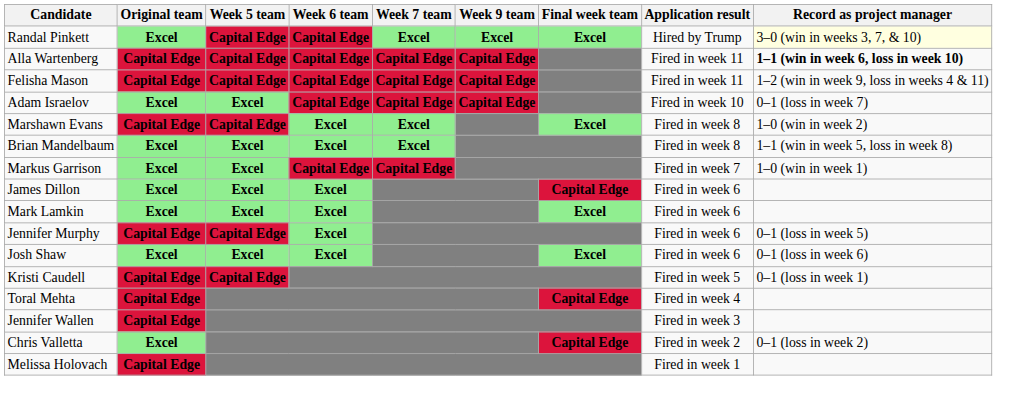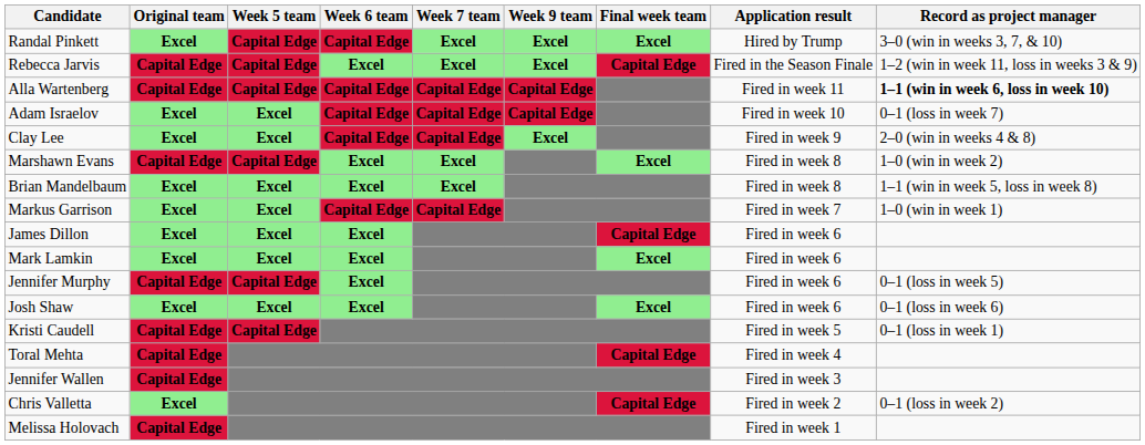 <table class="wikitable">
 <tr>
 <th bgcolor="gray">Candidate</th>
 <th bgcolor="gray">Original team</th>
 <th bgcolor="gray">Week 5 team</th>
 <th bgcolor="gray">Week 6 team</th>
 <th bgcolor="gray">Week 7 team</th>
 <th bgcolor="gray">Week 9 team</th>
 <th bgcolor="gray">Final week team</th>
 <th bgcolor="gray">Application result</th>
 <th bgcolor="gray">Record as project manager</th>
 </tr>
 <tr>
 <td>Randal Pinkett</td>
 <td style="text-align:center; background:lightgreen;"><strong>Excel</strong></td>
 <td style="text-align:center; background:crimson;"><span><strong>Capital Edge</strong></span></td>
 <td style="text-align:center; background:crimson;"><span><strong>Capital Edge</strong></span></td>
 <td style="text-align:center; background:lightgreen;"><strong>Excel</strong></td>
 <td style="text-align:center; background:lightgreen;"><strong>Excel</strong></td>
 <td style="text-align:center; background:lightgreen;"><strong>Excel</strong></td>
 <td style="text-align:center;">Hired by Trump</td>
-<td style="background: lightyellow;">3–0 (win in weeks 3, 7, & 10)</td>
+<td>3–0 (win in weeks 3, 7, & 10)</td>
+</tr>
+<tr>
+<td>Rebecca Jarvis</td>
+<td style="text-align:center; background:crimson;"><span><strong>Capital Edge</strong></span></td>
+<td style="text-align:center; background:crimson;"><span><strong>Capital Edge</strong></span></td>
+<td style="text-align:center; background:lightgreen;"><strong>Excel</strong></td>
+<td style="text-align:center; background:lightgreen;"><strong>Excel</strong></td>
+<td style="text-align:center; background:lightgreen;"><strong>Excel</strong></td>
+<td style="text-align:center; background:crimson;"><span><strong>Capital Edge</strong></span></td>
+<td style="text-align:center;">Fired in the Season Finale</td>
+<td>1–2 (win in week 11, loss in weeks 3 & 9)</td>
 </tr>
 <tr>
 <td>Alla Wartenberg</td>
 <td style="text-align:center; background:crimson;"><span><strong>Capital Edge</strong></span></td>
 <td style="text-align:center; background:crimson;"><span><strong>Capital Edge</strong></span></td>
 <td style="text-align:center; background:crimson;"><span><strong>Capital Edge</strong></span></td>
 <td style="text-align:center; background:crimson;"><span><strong>Capital Edge</strong></span></td>
 <td style="text-align:center; background:crimson;"><span><strong>Capital Edge</strong></span></td>
 <td style="background:gray;"></td>
 <td style="text-align:center;">Fired in week 11</td>
 <td><strong>1–1 (win in week 6, loss in week 10)</strong></td>
 </tr>
 <tr>
-<td>Felisha Mason</td>
-<td style="text-align:center; background:crimson;"><span><strong>Capital Edge</strong></span></td>
-<td style="text-align:center; background:crimson;"><span><strong>Capital Edge</strong></span></td>
-<td style="text-align:center; background:crimson;"><span><strong>Capital Edge</strong></span></td>
-<td style="text-align:center; background:crimson;"><span><strong>Capital Edge</strong></span></td>
-<td style="text-align:center; background:crimson;"><span><strong>Capital Edge</strong></span></td>
-<td style="background:gray;"></td>
-<td style="text-align:center;">Fired in week 11</td>
-<td>1–2 (win in week 9, loss in weeks 4 & 11)</td>
-</tr>
-<tr>
 <td>Adam Israelov</td>
 <td style="text-align:center; background:lightgreen;"><strong>Excel</strong></td>
 <td style="text-align:center; background:lightgreen;"><strong>Excel</strong></td>
 <td style="text-align:center; background:crimson;"><span><strong>Capital Edge</strong></span></td>
 <td style="text-align:center; background:crimson;"><span><strong>Capital Edge</strong></span></td>
 <td style="text-align:center; background:crimson;"><span><strong>Capital Edge</strong></span></td>
 <td style="background:gray;"></td>
 <td style="text-align:center;">Fired in week 10</td>
 <td>0–1 (loss in week 7)</td>
+</tr>
+<tr>
+<td>Clay Lee</td>
+<td style="text-align:center; background:lightgreen;"><strong>Excel</strong></td>
+<td style="text-align:center; background:lightgreen;"><strong>Excel</strong></td>
+<td style="text-align:center; background:crimson;"><span><strong>Capital Edge</strong></span></td>
+<td style="text-align:center; background:crimson;"><span><strong>Capital Edge</strong></span></td>
+<td style="text-align:center; background:lightgreen;"><strong>Excel</strong></td>
+<td style="background:gray;"></td>
+<td style="text-align:center;">Fired in week 9</td>
+<td>2–0 (win in weeks 4 & 8)</td>
 </tr>
 <tr>
 <td>Marshawn Evans</td>
 <td style="text-align:center; background:crimson;"><span><strong>Capital Edge</strong></span></td>
 <td style="text-align:center; background:crimson;"><span><strong>Capital Edge</strong></span></td>
 <td style="text-align:center; background:lightgreen;"><strong>Excel</strong></td>
 <td style="text-align:center; background:lightgreen;"><strong>Excel</strong></td>
 <td style="background:gray;"></td>
 <td style="text-align:center; background:lightgreen;"><strong>Excel</strong></td>
 <td style="text-align:center;">Fired in week 8</td>
 <td>1–0 (win in week 2)</td>
 </tr>
 <tr>
 <td>Brian Mandelbaum</td>
 <td style="text-align:center; background:lightgreen;"><strong>Excel</strong></td>
 <td style="text-align:center; background:lightgreen;"><strong>Excel</strong></td>
 <td style="text-align:center; background:lightgreen;"><strong>Excel</strong></td>
 <td style="text-align:center; background:lightgreen;"><strong>Excel</strong></td>
 <td colspan="2" style="background:gray;"></td>
 <td style="text-align:center;">Fired in week 8</td>
 <td>1–1 (win in week 5, loss in week 8)</td>
 </tr>
 <tr>
 <td>Markus Garrison</td>
 <td style="text-align:center; background:lightgreen;"><strong>Excel</strong></td>
 <td style="text-align:center; background:lightgreen;"><strong>Excel</strong></td>
 <td style="text-align:center; background:crimson;"><span><strong>Capital Edge</strong></span></td>
 <td style="text-align:center; background:crimson;"><span><strong>Capital Edge</strong></span></td>
 <td colspan="2" style="background:gray;"></td>
 <td style="text-align:center;">Fired in week 7</td>
 <td>1–0 (win in week 1)</td>
 </tr>
 <tr>
 <td>James Dillon</td>
 <td style="text-align:center; background:lightgreen;"><strong>Excel</strong></td>
 <td style="text-align:center; background:lightgreen;"><strong>Excel</strong></td>
 <td style="text-align:center; background:lightgreen;"><strong>Excel</strong></td>
 <td colspan="2" style="background:gray;"></td>
 <td style="text-align:center; background:crimson;"><span><strong>Capital Edge</strong></span></td>
 <td style="text-align:center;">Fired in week 6</td>
 <td></td>
 </tr>
 <tr>
 <td>Mark Lamkin</td>
 <td style="text-align:center; background:lightgreen;"><strong>Excel</strong></td>
 <td style="text-align:center; background:lightgreen;"><strong>Excel</strong></td>
 <td style="text-align:center; background:lightgreen;"><strong>Excel</strong></td>
 <td colspan="2" style="background:gray;"></td>
 <td style="text-align:center; background:lightgreen;"><strong>Excel</strong></td>
 <td style="text-align:center;">Fired in week 6</td>
 <td></td>
 </tr>
 <tr>
 <td>Jennifer Murphy</td>
 <td style="text-align:center; background:crimson;"><span><strong>Capital Edge</strong></span></td>
 <td style="text-align:center; background:crimson;"><span><strong>Capital Edge</strong></span></td>
 <td style="text-align:center; background:lightgreen;"><strong>Excel</strong></td>
 <td colspan="3" style="background:gray;"></td>
 <td style="text-align:center;">Fired in week 6</td>
 <td>0–1 (loss in week 5)</td>
 </tr>
 <tr>
 <td>Josh Shaw</td>
 <td style="text-align:center; background:lightgreen;"><strong>Excel</strong></td>
 <td style="text-align:center; background:lightgreen;"><strong>Excel</strong></td>
 <td style="text-align:center; background:lightgreen;"><strong>Excel</strong></td>
 <td colspan="2" style="background:gray;"></td>
 <td style="text-align:center; background:lightgreen;"><strong>Excel</strong></td>
 <td style="text-align:center;">Fired in week 6</td>
 <td>0–1 (loss in week 6)</td>
 </tr>
 <tr>
 <td>Kristi Caudell</td>
 <td style="text-align:center; background:crimson;"><span><strong>Capital Edge</strong></span></td>
 <td style="text-align:center; background:crimson;"><span><strong>Capital Edge</strong></span></td>
 <td colspan="4" style="background:gray;"></td>
 <td style="text-align:center;">Fired in week 5</td>
 <td>0–1 (loss in week 1)</td>
 </tr>
 <tr>
 <td>Toral Mehta</td>
 <td style="text-align:center; background:crimson;"><span><strong>Capital Edge</strong></span></td>
 <td colspan="4" style="background:gray;"></td>
 <td style="text-align:center; background:crimson;"><span><strong>Capital Edge</strong></span></td>
 <td style="text-align:center;">Fired in week 4</td>
 <td></td>
 </tr>
 <tr>
 <td>Jennifer Wallen</td>
 <td style="text-align:center; background:crimson;"><span><strong>Capital Edge</strong></span></td>
 <td colspan="5" style="background:gray;"></td>
 <td style="text-align:center;">Fired in week 3</td>
 <td></td>
 </tr>
 <tr>
 <td>Chris Valletta</td>
 <td style="text-align:center; background:lightgreen;"><strong>Excel</strong></td>
 <td colspan="4" style="background:gray;"></td>
 <td style="text-align:center; background:crimson;"><span><strong>Capital Edge</strong></span></td>
 <td style="text-align:center;">Fired in week 2</td>
 <td>0–1 (loss in week 2)</td>
 </tr>
 <tr>
 <td>Melissa Holovach</td>
 <td style="text-align:center; background:crimson;"><span><strong>Capital Edge</strong></span></td>
 <td colspan="5" style="background:gray;"></td>
 <td style="text-align:center;">Fired in week 1</td>
 <td></td>
 </tr>
 </table>
